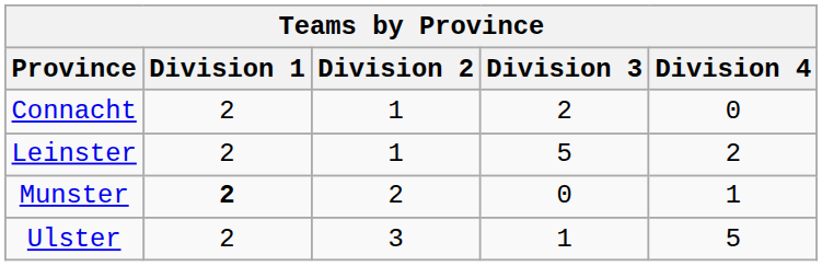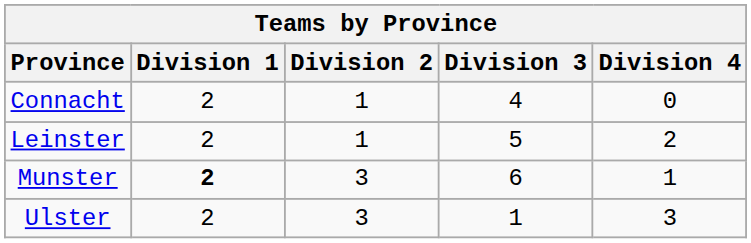 <table class="wikitable" style="text-align:center">
 <tr>
 <th colspan=6>Teams by Province</th>
 </tr>
 <tr>
 <th>Province</th>
 <th>Division 1</th>
 <th>Division 2</th>
 <th>Division 3</th>
 <th>Division 4</th>
 </tr>
 <tr>
 <td><a href='#'>Connacht</a></td>
 <td>2</td>
 <td>1</td>
-<td>2</td>
+<td>4</td>
 <td>0</td>
 </tr>
 <tr>
 <td><a href='#'>Leinster</a></td>
 <td>2</td>
 <td>1</td>
 <td>5</td>
 <td>2</td>
 </tr>
 <tr>
 <td><a href='#'>Munster</a></td>
 <td><strong>2</strong></td>
-<td>2</td>
-<td>0</td>
+<td>3</td>
+<td>6</td>
 <td>1</td>
 </tr>
 <tr>
 <td><a href='#'>Ulster</a></td>
 <td>2</td>
 <td>3</td>
 <td>1</td>
-<td>5</td>
+<td>3</td>
 </tr>
 </table>
